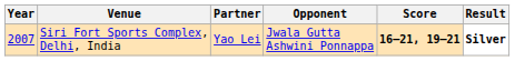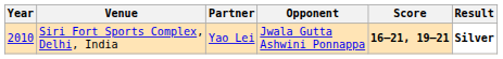 <table class="sortable wikitable" style="font-size: 90%;">
 <tr>
 <th>Year</th>
 <th>Venue</th>
 <th>Partner</th>
 <th>Opponent</th>
 <th>Score</th>
 <th>Result</th>
 </tr>
 <tr style="background:#FFE4B5">
-<td align="center"><a href='#'>2007</a></td>
+<td align="center"><a href='#'>2010</a></td>
 <td align="left"><a href='#'>Siri Fort Sports Complex</a>,<br><a href='#'>Delhi</a>, India</td>
 <td align="left"> <a href='#'>Yao Lei</a></td>
 <td align="left"> <a href='#'>Jwala Gutta</a><br> <a href='#'>Ashwini Ponnappa</a></td>
 <td align="left"><strong>16–21, 19–21</strong></td>
 <td style="text-align:left; background:white"> <strong>Silver</strong></td>
 </tr>
 </table>
